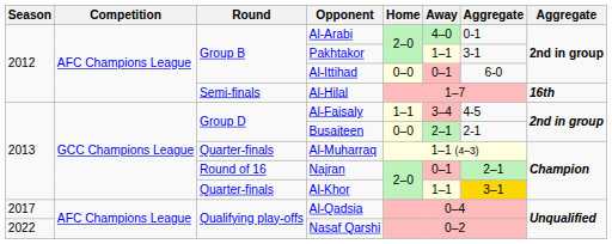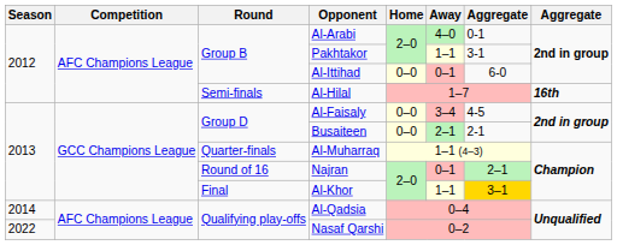 <table class="wikitable">
 <tr>
 <th>Season</th>
 <th>Competition</th>
 <th>Round</th>
 <th>Opponent</th>
 <th>Home</th>
 <th>Away</th>
 <th>Aggregate</th>
 <th>Aggregate</th>
 </tr>
 <tr>
 <td rowspan=4>2012</td>
 <td rowspan=4><a href='#'>AFC Champions League</a></td>
 <td rowspan=3><a href='#'>Group B</a></td>
 <td> <a href='#'>Al-Arabi</a></td>
 <td rowspan="2" style="text-align:center;background: #BBF3BB;">2–0</td>
 <td style="text-align:center;background: #BBF3BB;">4–0</td>
 <td>0-1</td>
 <td rowspan="3"><strong>2nd in group</strong></td>
 </tr>
 <tr>
 <td> <a href='#'>Pakhtakor</a></td>
 <td style="text-align:center;background:#ffd;">1–1</td>
 <td>3-1</td>
 </tr>
 <tr>
 <td> <a href='#'>Al-Ittihad</a></td>
 <td style="text-align:center;background:#ffd;">0–0</td>
 <td style="text-align:center;background: #FFBBBB;">0–1</td>
 <td style="text-align:center;">6-0</td>
 </tr>
 <tr>
 <td><a href='#'>Semi-finals</a></td>
 <td> <a href='#'>Al-Hilal</a></td>
 <td colspan="3" style="text-align:center;background: #FFBBBB;">1–7</td>
 <td><strong><em>16th</em></strong></td>
 </tr>
 <tr>
 <td rowspan="5">2013</td>
 <td rowspan="5"><a href='#'>GCC Champions League</a></td>
 <td rowspan="2"><a href='#'>Group D</a></td>
 <td> <a href='#'>Al-Faisaly</a></td>
-<td style="text-align:center;background:#ffd;">1–1</td>
+<td style="text-align:center;background:#ffd;">0–0</td>
 <td style="text-align:center;background: #FFBBBB;">3–4</td>
 <td>4-5</td>
 <td rowspan="2"><strong><em>2nd in group</em></strong></td>
 </tr>
 <tr>
 <td> <a href='#'>Busaiteen</a></td>
 <td style="text-align:center;background:#ffd;">0–0</td>
 <td style="text-align:center;background: #BBF3BB;">2–1</td>
 <td>2-1</td>
 </tr>
 <tr>
 <td><a href='#'>Quarter-finals</a></td>
 <td> <a href='#'>Al-Muharraq</a></td>
 <td colspan="3" style="text-align:center;background:#ffd;">1–1 <small> (4–3)</small></td>
 <td rowspan="3"><strong><em>Champion</em></strong></td>
 </tr>
 <tr>
 <td rowspan=1><a href='#'>Round of 16</a></td>
 <td> <a href='#'>Najran</a></td>
 <td rowspan="2" style="text-align:center;background: #BBF3BB;">2–0</td>
 <td style="text-align:center;background: #FFBBBB;">0–1</td>
 <td style="text-align:center;background: #BBF3BB;">2–1</td>
 </tr>
 <tr>
-<td><a href='#'>Quarter-finals</a></td>
+<td><a href='#'>Final</a></td>
 <td> <a href='#'>Al-Khor</a></td>
 <td style="text-align:center;background:#ffd;">1–1</td>
 <td style="text-align:center;background: Gold;">3–1</td>
 </tr>
 <tr>
-<td rowspan="1">2017</td>
+<td rowspan="1">2014</td>
 <td rowspan="2"><a href='#'>AFC Champions League</a></td>
 <td rowspan="2"><a href='#'>Qualifying play-offs</a></td>
 <td> <a href='#'>Al-Qadsia</a></td>
 <td colspan="3" style="text-align:center;background: #FFBBBB;">0–4</td>
 <td rowspan="2"><strong><em>Unqualified</em></strong></td>
 </tr>
 <tr>
 <td rowspan="1">2022</td>
 <td> <a href='#'>Nasaf Qarshi</a></td>
 <td colspan="3" style="text-align:center;background: #FFBBBB;">0–2</td>
 </tr>
 </table>
